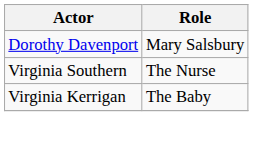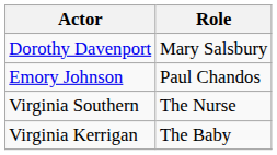 <table class="wikitable">
 <tr>
 <th>Actor</th>
 <th>Role</th>
 </tr>
 <tr>
 <td><a href='#'>Dorothy Davenport</a></td>
 <td>Mary Salsbury</td>
+</tr>
+<tr>
+<td><a href='#'>Emory Johnson</a></td>
+<td>Paul Chandos</td>
 </tr>
 <tr>
 <td>Virginia Southern</td>
 <td>The Nurse</td>
 </tr>
 <tr>
 <td>Virginia Kerrigan</td>
 <td>The Baby</td>
 </tr>
 <tr>
 </tr>
 </table>
